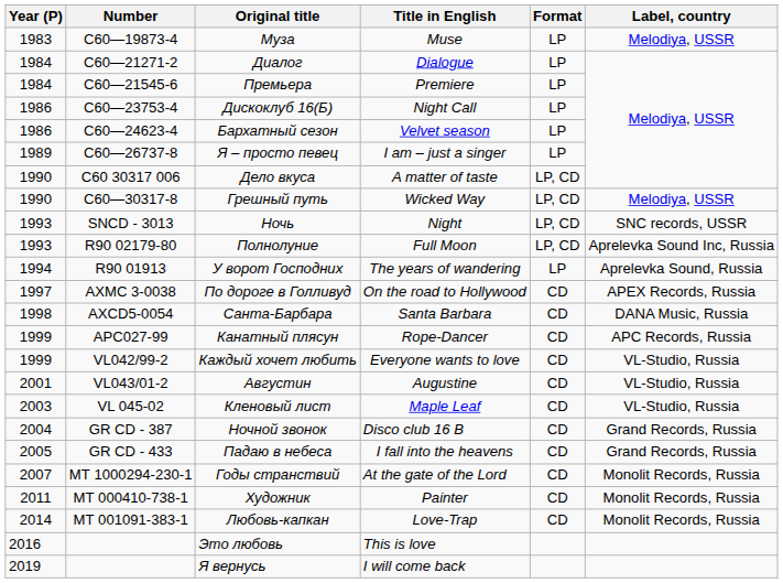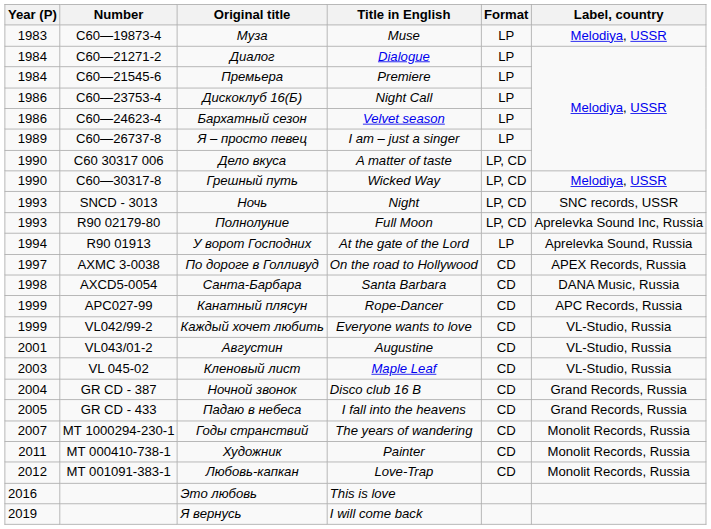 <table class="wikitable" style="margin:auto;">
 <tr>
 <th>Year (P)</th>
 <th>Number</th>
 <th>Original title</th>
 <th>Title in English</th>
 <th>Format</th>
 <th>Label, country</th>
 </tr>
 <tr style="text-align:center;">
 <td>1983</td>
 <td>С60—19873-4</td>
 <td><em>Муза</em></td>
 <td><em>Muse</em></td>
 <td>LP</td>
 <td><a href='#'>Melodiya</a>, <a href='#'>USSR</a></td>
 </tr>
 <tr>
 <td style="text-align:center;">1984</td>
 <td style="text-align:center;">С60—21271-2</td>
 <td style="text-align:center;"><em>Диалог</em></td>
 <td style="text-align:center;"><em><a href='#'>Dialogue</a></em></td>
 <td style="text-align:center;">LP</td>
 <td style="text-align:center;" rowspan="6"><a href='#'>Melodiya</a>, <a href='#'>USSR</a></td>
 </tr>
 <tr style="text-align:center;">
 <td>1984</td>
 <td>С60—21545-6</td>
 <td><em>Премьера</em></td>
 <td><em>Premiere</em></td>
 <td>LP</td>
 </tr>
 <tr style="text-align:center;">
 <td>1986</td>
 <td>С60—23753-4</td>
 <td><em>Дискоклуб 16(Б)</em></td>
 <td style="text-align:center;"><em>Night Call</em></td>
 <td>LP</td>
 </tr>
 <tr style="text-align:center;">
 <td>1986</td>
 <td>С60—24623-4</td>
 <td><em>Бархатный сезон</em></td>
 <td><em><a href='#'>Velvet season</a></em></td>
 <td>LP</td>
 </tr>
 <tr style="text-align:center;">
 <td>1989</td>
 <td>С60—26737-8</td>
 <td><em>Я – просто певец </em></td>
 <td><em>I am – just a singer</em></td>
 <td>LP</td>
 </tr>
 <tr style="text-align:center;">
 <td>1990</td>
 <td>С60 30317 006</td>
 <td><em>Дело вкуса </em></td>
 <td><em>A matter of taste</em></td>
 <td>LP, CD</td>
 </tr>
 <tr style="text-align:center;">
 <td>1990</td>
 <td>С60—30317-8</td>
 <td><em>Грешный путь</em></td>
 <td><em>Wicked Way</em></td>
 <td>LP, CD</td>
 <td><a href='#'>Melodiya</a>, <a href='#'>USSR</a></td>
 </tr>
 <tr style="text-align:center;">
 <td>1993</td>
 <td>SNCD - 3013</td>
 <td><em>Ночь</em></td>
 <td><em>Night</em></td>
 <td>LP, CD</td>
 <td>SNC records, USSR</td>
 </tr>
 <tr style="text-align:center;">
 <td>1993</td>
 <td>R90 02179-80</td>
 <td><em>Полнолуние</em></td>
 <td><em>Full Moon</em></td>
 <td>LP, CD</td>
 <td>Аprelevka Sound Inc, Russia</td>
 </tr>
 <tr style="text-align:center;">
 <td>1994</td>
 <td>R90 01913</td>
 <td><em>У ворот Господних</em></td>
-<td style="text-align:center;"><em>The years of wandering</em></td>
+<td><em>At the gate of the Lord</em></td>
 <td>LP</td>
 <td>Aprelevka Sound, Russia</td>
 </tr>
 <tr style="text-align:center;">
 <td>1997</td>
 <td>AXMC 3-0038</td>
 <td><em>По дороге в Голливуд</em></td>
 <td><em>On the road to Hollywood</em></td>
 <td>CD</td>
 <td>APEX Records, Russia</td>
 </tr>
 <tr style="text-align:center;">
 <td>1998</td>
 <td>AXCD5-0054</td>
 <td><em>Санта-Барбара</em></td>
 <td><em>Santa Barbara</em></td>
 <td>CD</td>
 <td>DANA Music, Russia</td>
 </tr>
 <tr style="text-align:center;">
 <td>1999</td>
 <td>АРС027-99</td>
 <td><em>Канатный плясун</em></td>
 <td><em>Rope-Dancer</em></td>
 <td>CD</td>
 <td>АРС Records, Russia</td>
 </tr>
 <tr style="text-align:center;">
 <td>1999</td>
 <td>VL042/99-2</td>
 <td><em>Каждый хочет любить</em></td>
 <td><em>Everyone wants to love</em></td>
 <td>CD</td>
 <td>VL-Studio, Russia</td>
 </tr>
 <tr style="text-align:center;">
 <td>2001</td>
 <td>VL043/01-2</td>
 <td><em>Августин</em></td>
 <td><em>Augustine</em></td>
 <td>CD</td>
 <td>VL-Studio, Russia</td>
 </tr>
 <tr style="text-align:center;">
 <td>2003</td>
 <td>VL 045-02</td>
 <td><em>Кленовый лист</em></td>
 <td><em><a href='#'>Maple Leaf</a></em></td>
 <td>CD</td>
 <td>VL-Studio, Russia</td>
 </tr>
 <tr>
 <td style="text-align:center;">2004</td>
 <td style="text-align:center;">GR CD - 387</td>
 <td style="text-align:center;"><em>Ночной звонок</em></td>
 <td><em>Disco club 16 B</em></td>
 <td style="text-align:center;">CD</td>
 <td style="text-align:center;">Grand Records, Russia</td>
 </tr>
 <tr>
 <td style="text-align:center;">2005</td>
 <td style="text-align:center;">GR CD - 433</td>
 <td style="text-align:center;"><em>Падаю в небеса</em></td>
 <td style="text-align:center;"><em>I fall into the heavens</em></td>
 <td style="text-align:center;">CD</td>
 <td style="text-align:center;">Grand Records, Russia</td>
 </tr>
 <tr>
 <td style="text-align:center;">2007</td>
 <td style="text-align:center;">МТ 1000294-230-1</td>
 <td style="text-align:center;"><em>Годы странствий</em></td>
-<td><em>At the gate of the Lord</em></td>
+<td style="text-align:center;"><em>The years of wandering</em></td>
 <td style="text-align:center;">CD</td>
 <td style="text-align:center;">Monolit Records, Russia</td>
 </tr>
 <tr>
 <td style="text-align:center;">2011</td>
 <td style="text-align:center;">МТ 000410-738-1</td>
 <td style="text-align:center;"><em>Художник</em></td>
 <td style="text-align:center;"><em>Painter</em></td>
 <td style="text-align:center;">CD</td>
 <td style="text-align:center;">Monolit Records, Russia</td>
 </tr>
 <tr>
-<td style="text-align:center;">2014</td>
+<td style="text-align:center;">2012</td>
 <td style="text-align:center;">МТ 001091-383-1</td>
 <td style="text-align:center;"><em>Любовь-капкан</em></td>
 <td style="text-align:center;"><em>Love-Trap</em></td>
 <td style="text-align:center;">CD</td>
 <td style="text-align:center;">Monolit Records, Russia</td>
 </tr>
 <tr>
 <td>2016</td>
 <td></td>
 <td><em>Это любовь</em></td>
 <td><em>This is love</em></td>
 <td></td>
 <td></td>
 </tr>
 <tr>
 <td>2019</td>
 <td></td>
 <td><em>Я вернусь</em></td>
 <td><em>I will come back</em></td>
 <td></td>
 <td></td>
 </tr>
 </table>
